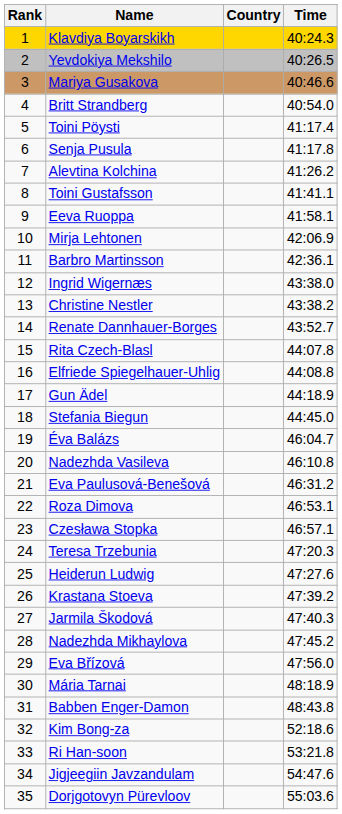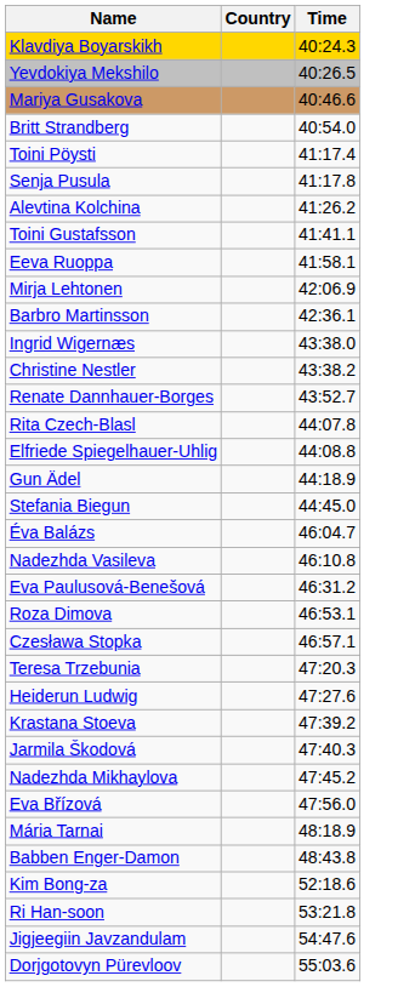 <table class="wikitable sortable" style="text-align:center">
 <tr>
-<th>Rank</th>
 <th>Name</th>
 <th>Country</th>
 <th>Time</th>
 </tr>
 <tr bgcolor=gold>
-<td>1</td>
 <td align="left"><a href='#'>Klavdiya Boyarskikh</a></td>
 <td align="left"></td>
 <td>40:24.3</td>
 </tr>
 <tr bgcolor=silver>
-<td>2</td>
 <td align="left"><a href='#'>Yevdokiya Mekshilo</a></td>
 <td align="left"></td>
 <td>40:26.5</td>
 </tr>
 <tr bgcolor=#CC9966>
-<td>3</td>
 <td align="left"><a href='#'>Mariya Gusakova</a></td>
 <td align="left"></td>
 <td>40:46.6</td>
 </tr>
 <tr>
-<td>4</td>
 <td align="left"><a href='#'>Britt Strandberg</a></td>
 <td align="left"></td>
 <td>40:54.0</td>
 </tr>
 <tr>
-<td>5</td>
 <td align="left"><a href='#'>Toini Pöysti</a></td>
 <td align="left"></td>
 <td>41:17.4</td>
 </tr>
 <tr>
-<td>6</td>
 <td align="left"><a href='#'>Senja Pusula</a></td>
 <td align="left"></td>
 <td>41:17.8</td>
 </tr>
 <tr>
-<td>7</td>
 <td align="left"><a href='#'>Alevtina Kolchina</a></td>
 <td align="left"></td>
 <td>41:26.2</td>
 </tr>
 <tr>
-<td>8</td>
 <td align="left"><a href='#'>Toini Gustafsson</a></td>
 <td align="left"></td>
 <td>41:41.1</td>
 </tr>
 <tr>
-<td>9</td>
 <td align="left"><a href='#'>Eeva Ruoppa</a></td>
 <td align="left"></td>
 <td>41:58.1</td>
 </tr>
 <tr>
-<td>10</td>
 <td align="left"><a href='#'>Mirja Lehtonen</a></td>
 <td align="left"></td>
 <td>42:06.9</td>
 </tr>
 <tr>
-<td>11</td>
 <td align="left"><a href='#'>Barbro Martinsson</a></td>
 <td align="left"></td>
 <td>42:36.1</td>
 </tr>
 <tr>
-<td>12</td>
 <td align="left"><a href='#'>Ingrid Wigernæs</a></td>
 <td align="left"></td>
 <td>43:38.0</td>
 </tr>
 <tr>
-<td>13</td>
 <td align="left"><a href='#'>Christine Nestler</a></td>
 <td align="left"></td>
 <td>43:38.2</td>
 </tr>
 <tr>
-<td>14</td>
 <td align="left"><a href='#'>Renate Dannhauer-Borges</a></td>
 <td align="left"></td>
 <td>43:52.7</td>
 </tr>
 <tr>
-<td>15</td>
 <td align="left"><a href='#'>Rita Czech-Blasl</a></td>
 <td align="left"></td>
 <td>44:07.8</td>
 </tr>
 <tr>
-<td>16</td>
 <td align="left"><a href='#'>Elfriede Spiegelhauer-Uhlig</a></td>
 <td align="left"></td>
 <td>44:08.8</td>
 </tr>
 <tr>
-<td>17</td>
 <td align="left"><a href='#'>Gun Ädel</a></td>
 <td align="left"></td>
 <td>44:18.9</td>
 </tr>
 <tr>
-<td>18</td>
 <td align="left"><a href='#'>Stefania Biegun</a></td>
 <td align="left"></td>
 <td>44:45.0</td>
 </tr>
 <tr>
-<td>19</td>
 <td align="left"><a href='#'>Éva Balázs</a></td>
 <td align="left"></td>
 <td>46:04.7</td>
 </tr>
 <tr>
-<td>20</td>
 <td align="left"><a href='#'>Nadezhda Vasileva</a></td>
 <td align="left"></td>
 <td>46:10.8</td>
 </tr>
 <tr>
-<td>21</td>
 <td align="left"><a href='#'>Eva Paulusová-Benešová</a></td>
 <td align="left"></td>
 <td>46:31.2</td>
 </tr>
 <tr>
-<td>22</td>
 <td align="left"><a href='#'>Roza Dimova</a></td>
 <td align="left"></td>
 <td>46:53.1</td>
 </tr>
 <tr>
-<td>23</td>
 <td align="left"><a href='#'>Czesława Stopka</a></td>
 <td align="left"></td>
 <td>46:57.1</td>
 </tr>
 <tr>
-<td>24</td>
 <td align="left"><a href='#'>Teresa Trzebunia</a></td>
 <td align="left"></td>
 <td>47:20.3</td>
 </tr>
 <tr>
-<td>25</td>
 <td align="left"><a href='#'>Heiderun Ludwig</a></td>
 <td align="left"></td>
 <td>47:27.6</td>
 </tr>
 <tr>
-<td>26</td>
 <td align="left"><a href='#'>Krastana Stoeva</a></td>
 <td align="left"></td>
 <td>47:39.2</td>
 </tr>
 <tr>
-<td>27</td>
 <td align="left"><a href='#'>Jarmila Škodová</a></td>
 <td align="left"></td>
 <td>47:40.3</td>
 </tr>
 <tr>
-<td>28</td>
 <td align="left"><a href='#'>Nadezhda Mikhaylova</a></td>
 <td align="left"></td>
 <td>47:45.2</td>
 </tr>
 <tr>
-<td>29</td>
 <td align="left"><a href='#'>Eva Břízová</a></td>
 <td align="left"></td>
 <td>47:56.0</td>
 </tr>
 <tr>
-<td>30</td>
 <td align="left"><a href='#'>Mária Tarnai</a></td>
 <td align="left"></td>
 <td>48:18.9</td>
 </tr>
 <tr>
-<td>31</td>
 <td align="left"><a href='#'>Babben Enger-Damon</a></td>
 <td align="left"></td>
 <td>48:43.8</td>
 </tr>
 <tr>
-<td>32</td>
 <td align="left"><a href='#'>Kim Bong-za</a></td>
 <td align="left"></td>
 <td>52:18.6</td>
 </tr>
 <tr>
-<td>33</td>
 <td align="left"><a href='#'>Ri Han-soon</a></td>
 <td align="left"></td>
 <td>53:21.8</td>
 </tr>
 <tr>
-<td>34</td>
 <td align="left"><a href='#'>Jigjeegiin Javzandulam</a></td>
 <td align="left"></td>
 <td>54:47.6</td>
 </tr>
 <tr>
-<td>35</td>
 <td align="left"><a href='#'>Dorjgotovyn Pürevloov</a></td>
 <td align="left"></td>
 <td>55:03.6</td>
 </tr>
 </table>
